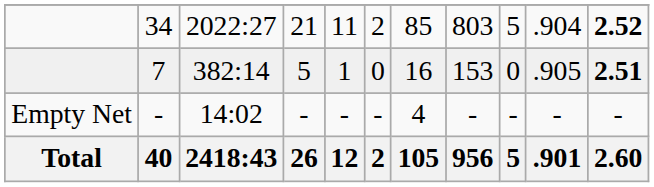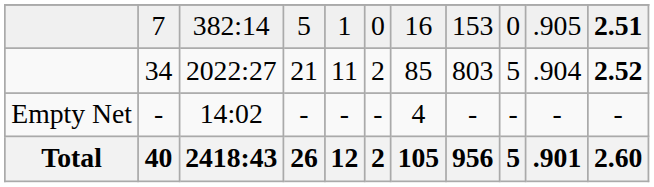 <table class="wikitable sortable">
 <tr align="center">
+</tr>
+<tr align="center" bgcolor="f0f0f0">
+<td></td>
+<td>7</td>
+<td>382:14</td>
+<td>5</td>
+<td>1</td>
+<td>0</td>
+<td>16</td>
+<td>153</td>
+<td>0</td>
+<td>.905</td>
+<td><strong>2.51</strong></td>
 </tr>
 <tr align="center" bgcolor="">
 <td></td>
 <td>34</td>
 <td>2022:27</td>
 <td>21</td>
 <td>11</td>
 <td>2</td>
 <td>85</td>
 <td>803</td>
 <td>5</td>
 <td>.904</td>
 <td><strong>2.52</strong></td>
-</tr>
-<tr align="center" bgcolor="f0f0f0">
-<td></td>
-<td>7</td>
-<td>382:14</td>
-<td>5</td>
-<td>1</td>
-<td>0</td>
-<td>16</td>
-<td>153</td>
-<td>0</td>
-<td>.905</td>
-<td><strong>2.51</strong></td>
 </tr>
 <tr align="center" bgcolor="">
 <td>Empty Net</td>
 <td>-</td>
 <td>14:02</td>
 <td>-</td>
 <td>-</td>
 <td>-</td>
 <td>4</td>
 <td>-</td>
 <td>-</td>
 <td>-</td>
 <td>-</td>
 </tr>
 <tr>
 <th>Total</th>
 <th>40</th>
 <th>2418:43</th>
 <th>26</th>
 <th>12</th>
 <th>2</th>
 <th>105</th>
 <th>956</th>
 <th>5</th>
 <th>.901</th>
 <th>2.60</th>
 </tr>
 </table>
